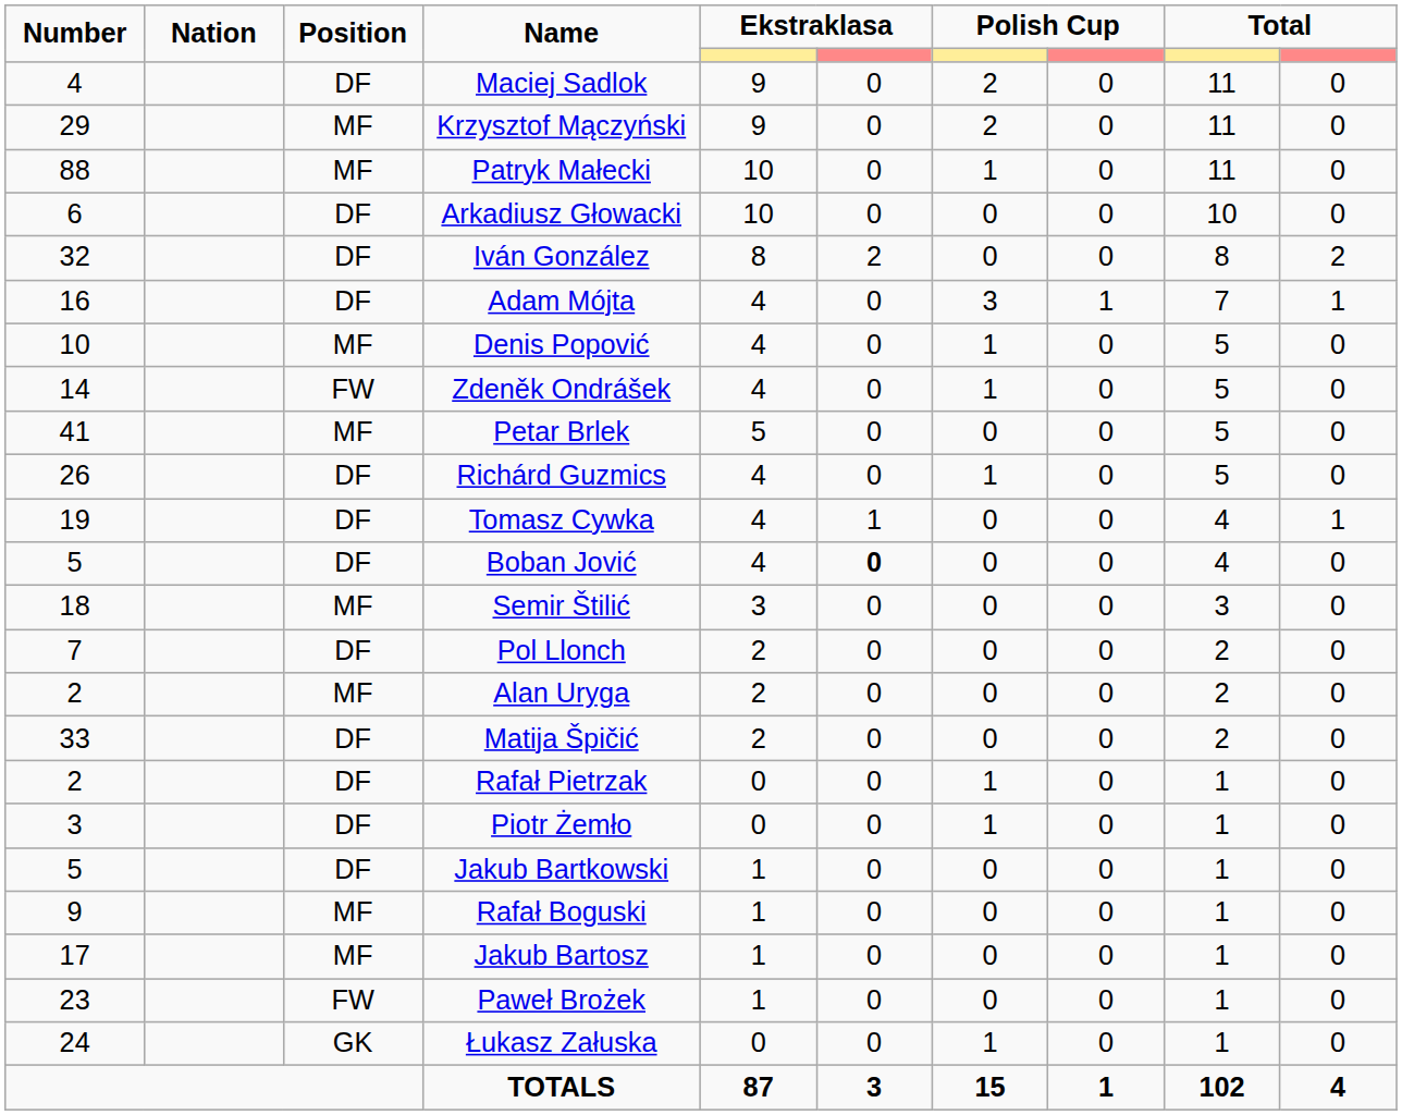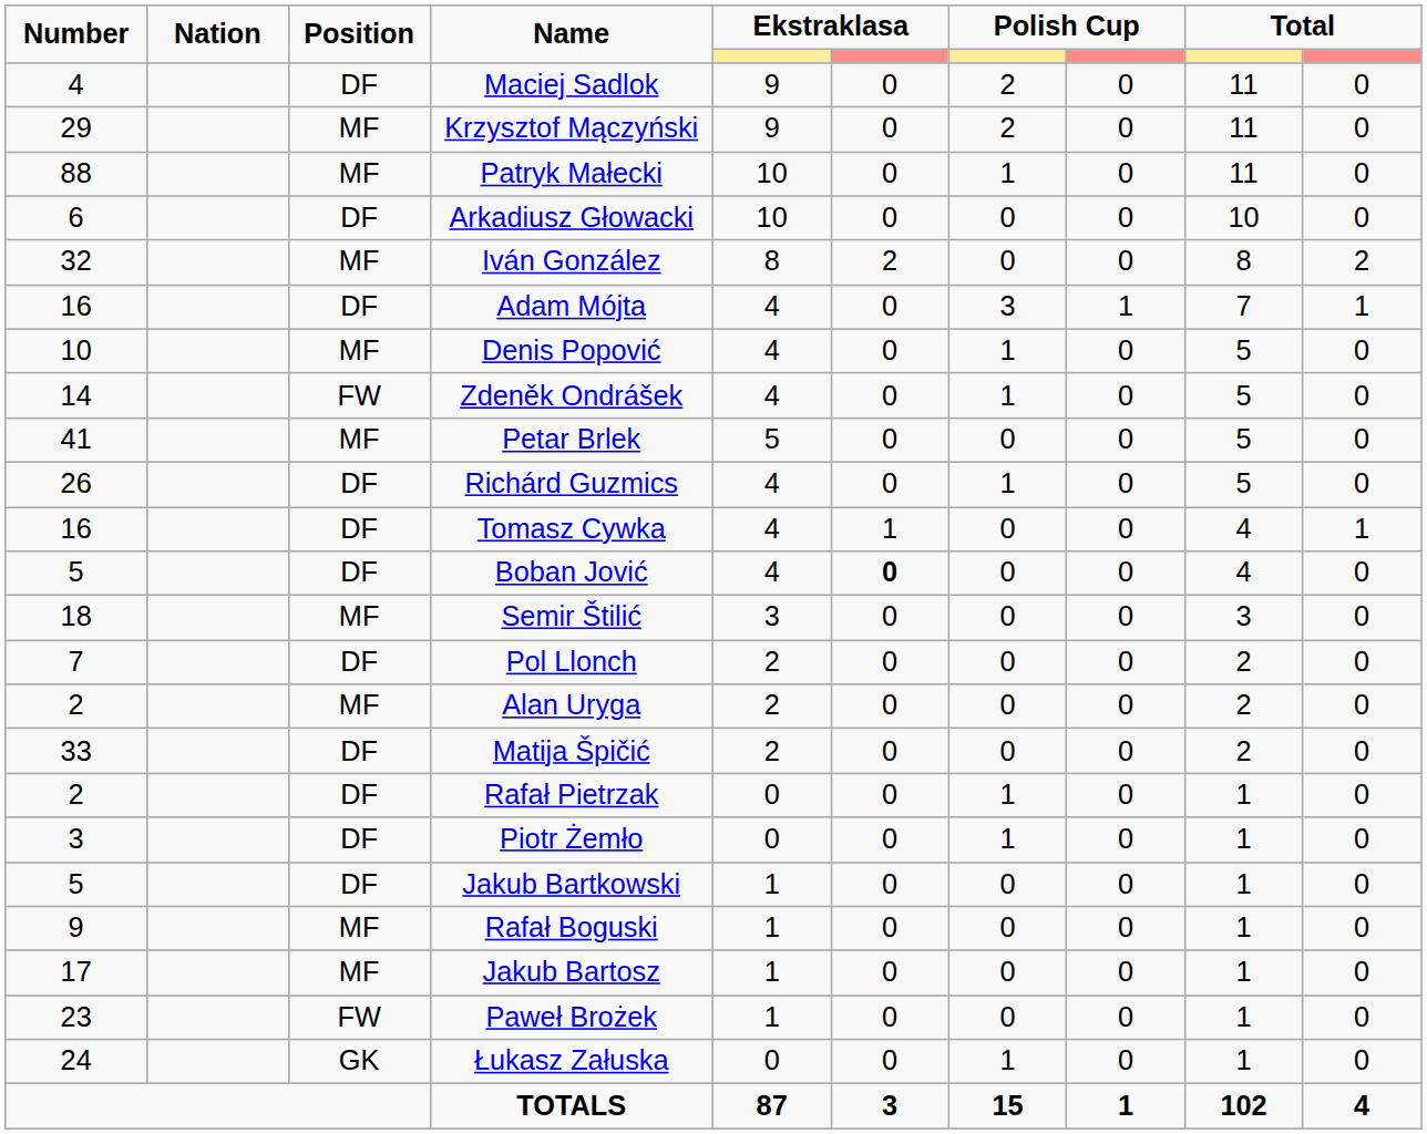 <table class="wikitable" style="font-size: 100%; text-align: center;">
 <tr>
 <td rowspan="2" width="10%" align="center"><strong>Number</strong></td>
 <td rowspan="2" width="10%" align="center"><strong>Nation</strong></td>
 <td rowspan="2" width="10%" align="center"><strong>Position</strong></td>
 <td rowspan="2" width="20%" align="center"><strong>Name</strong></td>
 <td colspan="2" align="center"><strong>Ekstraklasa</strong></td>
 <td colspan="2" align="center"><strong>Polish Cup</strong></td>
 <td colspan="2" align="center"><strong>Total</strong></td>
 </tr>
 <tr>
 <th width=60 style="background: #FFEE99"></th>
 <th width=60 style="background: #FF8888"></th>
 <th width=60 style="background: #FFEE99"></th>
 <th width=60 style="background: #FF8888"></th>
 <th width=60 style="background: #FFEE99"></th>
 <th width=60 style="background: #FF8888"></th>
 </tr>
 <tr>
 <td>4</td>
 <td></td>
 <td>DF</td>
 <td><a href='#'>Maciej Sadlok</a></td>
 <td>9</td>
 <td>0</td>
 <td>2</td>
 <td>0</td>
 <td>11</td>
 <td>0</td>
 </tr>
 <tr>
 <td>29</td>
 <td></td>
 <td>MF</td>
 <td><a href='#'>Krzysztof Mączyński</a></td>
 <td>9</td>
 <td>0</td>
 <td>2</td>
 <td>0</td>
 <td>11</td>
 <td>0</td>
 </tr>
 <tr>
 <td>88</td>
 <td></td>
 <td>MF</td>
 <td><a href='#'>Patryk Małecki</a></td>
 <td>10</td>
 <td>0</td>
 <td>1</td>
 <td>0</td>
 <td>11</td>
 <td>0</td>
 </tr>
 <tr>
 <td>6</td>
 <td></td>
 <td>DF</td>
 <td><a href='#'>Arkadiusz Głowacki</a></td>
 <td>10</td>
 <td>0</td>
 <td>0</td>
 <td>0</td>
 <td>10</td>
 <td>0</td>
 </tr>
 <tr>
 <td>32</td>
 <td></td>
-<td>DF</td>
+<td>MF</td>
 <td><a href='#'>Iván González</a></td>
 <td>8</td>
 <td>2</td>
 <td>0</td>
 <td>0</td>
 <td>8</td>
 <td>2</td>
 </tr>
 <tr>
 <td>16</td>
 <td></td>
 <td>DF</td>
 <td><a href='#'>Adam Mójta</a></td>
 <td>4</td>
 <td>0</td>
 <td>3</td>
 <td>1</td>
 <td>7</td>
 <td>1</td>
 </tr>
 <tr>
 <td>10</td>
 <td></td>
 <td>MF</td>
 <td><a href='#'>Denis Popović</a></td>
 <td>4</td>
 <td>0</td>
 <td>1</td>
 <td>0</td>
 <td>5</td>
 <td>0</td>
 </tr>
 <tr>
 <td>14</td>
 <td></td>
 <td>FW</td>
 <td><a href='#'>Zdeněk Ondrášek</a></td>
 <td>4</td>
 <td>0</td>
 <td>1</td>
 <td>0</td>
 <td>5</td>
 <td>0</td>
 </tr>
 <tr>
 <td>41</td>
 <td></td>
 <td>MF</td>
 <td><a href='#'>Petar Brlek</a></td>
 <td>5</td>
 <td>0</td>
 <td>0</td>
 <td>0</td>
 <td>5</td>
 <td>0</td>
 </tr>
 <tr>
 <td>26</td>
 <td></td>
 <td>DF</td>
 <td><a href='#'>Richárd Guzmics</a></td>
 <td>4</td>
 <td>0</td>
 <td>1</td>
 <td>0</td>
 <td>5</td>
 <td>0</td>
 </tr>
 <tr>
-<td>19</td>
+<td>16</td>
 <td></td>
 <td>DF</td>
 <td><a href='#'>Tomasz Cywka</a></td>
 <td>4</td>
 <td>1</td>
 <td>0</td>
 <td>0</td>
 <td>4</td>
 <td>1</td>
 </tr>
 <tr>
 <td>5</td>
 <td></td>
 <td>DF</td>
 <td><a href='#'>Boban Jović</a></td>
 <td>4</td>
 <td><strong>0</strong></td>
 <td>0</td>
 <td>0</td>
 <td>4</td>
 <td>0</td>
 </tr>
 <tr>
 <td>18</td>
 <td></td>
 <td>MF</td>
 <td><a href='#'>Semir Štilić</a></td>
 <td>3</td>
 <td>0</td>
 <td>0</td>
 <td>0</td>
 <td>3</td>
 <td>0</td>
 </tr>
 <tr>
 <td>7</td>
 <td></td>
 <td>DF</td>
 <td><a href='#'>Pol Llonch</a></td>
 <td>2</td>
 <td>0</td>
 <td>0</td>
 <td>0</td>
 <td>2</td>
 <td>0</td>
 </tr>
 <tr>
 <td>2</td>
 <td></td>
 <td>MF</td>
 <td><a href='#'>Alan Uryga</a></td>
 <td>2</td>
 <td>0</td>
 <td>0</td>
 <td>0</td>
 <td>2</td>
 <td>0</td>
 </tr>
 <tr>
 <td>33</td>
 <td></td>
 <td>DF</td>
 <td><a href='#'>Matija Špičić</a></td>
 <td>2</td>
 <td>0</td>
 <td>0</td>
 <td>0</td>
 <td>2</td>
 <td>0</td>
 </tr>
 <tr>
 <td>2</td>
 <td></td>
 <td>DF</td>
 <td><a href='#'>Rafał Pietrzak</a></td>
 <td>0</td>
 <td>0</td>
 <td>1</td>
 <td>0</td>
 <td>1</td>
 <td>0</td>
 </tr>
 <tr>
 <td>3</td>
 <td></td>
 <td>DF</td>
 <td><a href='#'>Piotr Żemło</a></td>
 <td>0</td>
 <td>0</td>
 <td>1</td>
 <td>0</td>
 <td>1</td>
 <td>0</td>
 </tr>
 <tr>
 <td>5</td>
 <td></td>
 <td>DF</td>
 <td><a href='#'>Jakub Bartkowski</a></td>
 <td>1</td>
 <td>0</td>
 <td>0</td>
 <td>0</td>
 <td>1</td>
 <td>0</td>
 </tr>
 <tr>
 <td>9</td>
 <td></td>
 <td>MF</td>
 <td><a href='#'>Rafał Boguski</a></td>
 <td>1</td>
 <td>0</td>
 <td>0</td>
 <td>0</td>
 <td>1</td>
 <td>0</td>
 </tr>
 <tr>
 <td>17</td>
 <td></td>
 <td>MF</td>
 <td><a href='#'>Jakub Bartosz</a></td>
 <td>1</td>
 <td>0</td>
 <td>0</td>
 <td>0</td>
 <td>1</td>
 <td>0</td>
 </tr>
 <tr>
 <td>23</td>
 <td></td>
 <td>FW</td>
 <td><a href='#'>Paweł Brożek</a></td>
 <td>1</td>
 <td>0</td>
 <td>0</td>
 <td>0</td>
 <td>1</td>
 <td>0</td>
 </tr>
 <tr>
 <td>24</td>
 <td></td>
 <td>GK</td>
 <td><a href='#'>Łukasz Załuska</a></td>
 <td>0</td>
 <td>0</td>
 <td>1</td>
 <td>0</td>
 <td>1</td>
 <td>0</td>
 </tr>
 <tr>
 <td colspan="3"></td>
 <td><strong>TOTALS</strong></td>
 <td><strong>87</strong></td>
 <td><strong>3</strong></td>
 <td><strong>15</strong></td>
 <td><strong>1</strong></td>
 <td><strong>102</strong></td>
 <td><strong>4</strong></td>
 </tr>
 </table>
